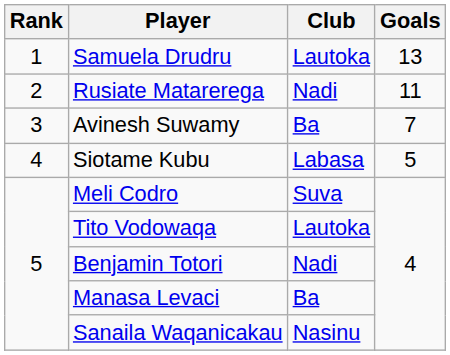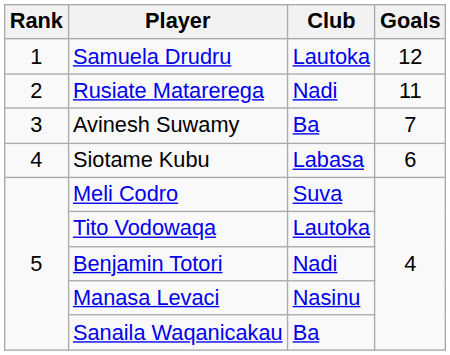 <table class="wikitable" style="text-align:center">
 <tr>
 <th>Rank</th>
 <th>Player</th>
 <th>Club</th>
 <th>Goals</th>
 </tr>
 <tr>
 <td rowspan="1">1</td>
 <td align=left> <a href='#'>Samuela Drudru</a></td>
 <td align="left"><a href='#'>Lautoka</a></td>
-<td rowspan="1">13</td>
+<td rowspan="1">12</td>
 </tr>
 <tr>
 <td rowspan="1">2</td>
 <td align=left> <a href='#'>Rusiate Matarerega</a></td>
 <td align="left"><a href='#'>Nadi</a></td>
 <td rowspan="1">11</td>
 </tr>
 <tr>
 <td rowspan="1">3</td>
 <td align=left> Avinesh Suwamy</td>
 <td align="left"><a href='#'>Ba</a></td>
 <td rowspan="1">7</td>
 </tr>
 <tr>
 <td rowspan="1">4</td>
 <td align=left> Siotame Kubu</td>
 <td align="left"><a href='#'>Labasa</a></td>
-<td rowspan="1">5</td>
+<td rowspan="1">6</td>
 </tr>
 <tr>
 <td rowspan="5">5</td>
 <td align=left> <a href='#'>Meli Codro</a></td>
 <td align="left"><a href='#'>Suva</a></td>
 <td rowspan="5">4</td>
 </tr>
 <tr>
 <td align=left> <a href='#'>Tito Vodowaqa</a></td>
 <td align="left"><a href='#'>Lautoka</a></td>
 </tr>
 <tr>
 <td align=left> <a href='#'>Benjamin Totori</a></td>
 <td align="left"><a href='#'>Nadi</a></td>
 </tr>
 <tr>
 <td align=left> <a href='#'>Manasa Levaci</a></td>
-<td align="left"><a href='#'>Ba</a></td>
+<td align="left"><a href='#'>Nasinu</a></td>
 </tr>
 <tr>
 <td align=left> <a href='#'>Sanaila Waqanicakau</a></td>
-<td align="left"><a href='#'>Nasinu</a></td>
+<td align="left"><a href='#'>Ba</a></td>
 </tr>
 </table>
